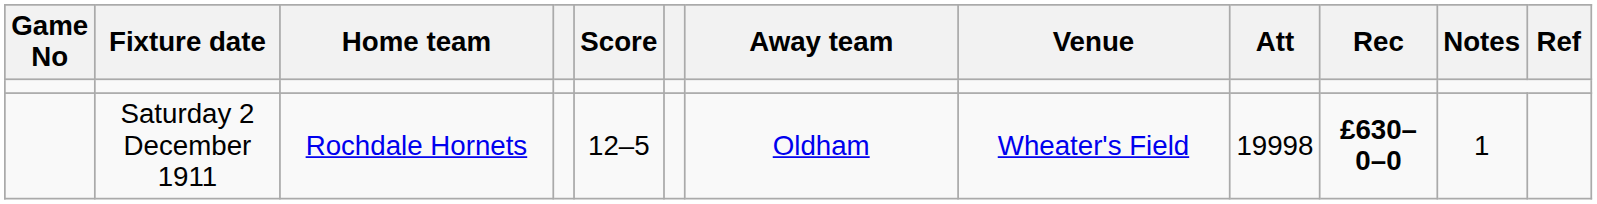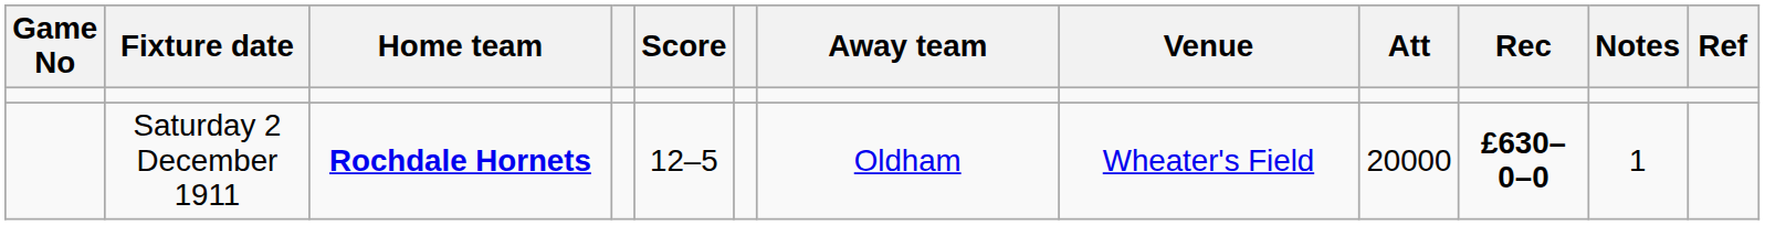 <table class="wikitable" style="text-align:center;">
 <tr>
 <th width=20 abbr="No">Game No</th>
 <th width=100 abbr="Date">Fixture date</th>
 <th width=150 abbr="Home team">Home team</th>
 <th width=5 abbr="space"></th>
 <th width=20 abbr="Score">Score</th>
 <th width=5 abbr="space"></th>
 <th width=150 abbr="Away team">Away team</th>
 <th width=150 abbr="Venue">Venue</th>
 <th width=45 abbr="Att">Att</th>
 <th width=60 abbr="Rec">Rec</th>
 <th width=20 abbr="Notes">Notes</th>
 <th width=30 abbr="Ref">Ref</th>
 </tr>
 <tr>
 <td></td>
 <td></td>
 <td></td>
 <td></td>
 <td></td>
 <td></td>
 <td></td>
 <td></td>
 <td></td>
 <td></td>
 </tr>
 <tr>
 <td></td>
 <td>Saturday 2 December 1911</td>
-<td><a href='#'>Rochdale Hornets</a></td>
+<td><strong><a href='#'>Rochdale Hornets</a></strong></td>
 <td></td>
 <td>12–5</td>
 <td></td>
 <td><a href='#'>Oldham</a></td>
 <td><a href='#'>Wheater's Field</a></td>
-<td>19998</td>
+<td>20000</td>
 <td><strong>£630–0–0</strong></td>
 <td>1</td>
 <td></td>
 </tr>
 </table>
